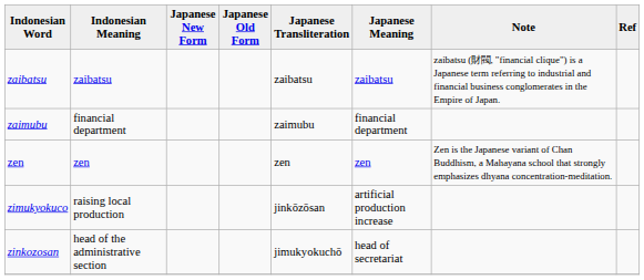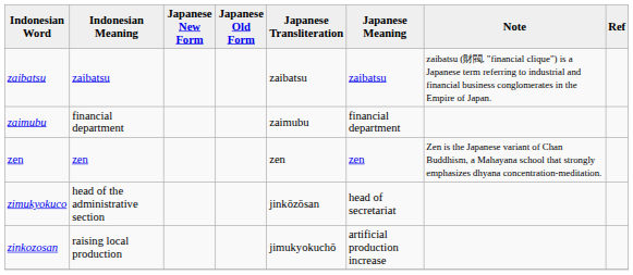 <table class="wikitable">
 <tr>
 <th style="background:#efefef;">Indonesian <br>Word</th>
 <th style="background:#efefef;">Indonesian <br>Meaning</th>
 <th style="background:#efefef;">Japanese <br><a href='#'>New Form</a></th>
 <th style="background:#efefef;">Japanese <br><a href='#'>Old Form</a></th>
 <th style="background:#efefef;">Japanese <br>Transliteration</th>
 <th style="background:#efefef;">Japanese <br>Meaning</th>
 <th style="background:#efefef;">Note</th>
 <th style="background:#efefef;">Ref</th>
 </tr>
 <tr>
 <td><em><a href='#'>zaibatsu</a></em></td>
 <td><a href='#'>zaibatsu</a></td>
 <td></td>
 <td></td>
 <td>zaibatsu</td>
 <td><a href='#'>zaibatsu</a></td>
 <td><small>zaibatsu (財閥, "financial clique") is a Japanese term referring to industrial and financial business conglomerates in the Empire of Japan.</small></td>
 <td></td>
 </tr>
 <tr>
 <td><em><a href='#'>zaimubu</a></em></td>
 <td>financial department</td>
 <td></td>
 <td></td>
 <td>zaimubu</td>
 <td>financial department</td>
 <td><small></small></td>
 <td></td>
 </tr>
 <tr>
 <td><a href='#'>zen</a></td>
 <td><a href='#'>zen</a></td>
 <td></td>
 <td></td>
 <td>zen</td>
 <td><a href='#'>zen</a></td>
 <td><small>Zen is the Japanese variant of Chan Buddhism, a Mahayana school that strongly emphasizes dhyana concentration-meditation. </small></td>
 <td></td>
 </tr>
 <tr>
 <td><em><a href='#'>zimukyokuco</a></em></td>
-<td>raising local production</td>
+<td>head of the administrative section</td>
 <td></td>
 <td></td>
 <td>jinkōzōsan</td>
-<td>artificial production increase</td>
+<td>head of secretariat</td>
 <td><small></small></td>
 <td></td>
 </tr>
 <tr>
 <td><em><a href='#'>zinkozosan</a></em></td>
-<td>head of the administrative section</td>
+<td>raising local production</td>
 <td></td>
 <td></td>
 <td>jimukyokuchō</td>
-<td>head of secretariat</td>
+<td>artificial production increase</td>
 <td><small></small></td>
 <td></td>
 </tr>
 <tr>
 </tr>
 </table>
